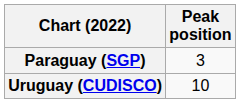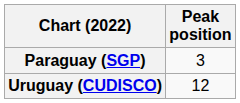 <table class="wikitable plainrowheaders" style="text-align:center">
 <tr>
 <th scope="col">Chart (2022)</th>
 <th scope="col">Peak<br>position</th>
 </tr>
 <tr>
 <th scope="row">Paraguay (<a href='#'>SGP</a>)</th>
 <td>3</td>
 </tr>
 <tr>
 <th scope="row">Uruguay (<a href='#'>CUDISCO</a>)</th>
-<td>10</td>
+<td>12</td>
 </tr>
 </table>
